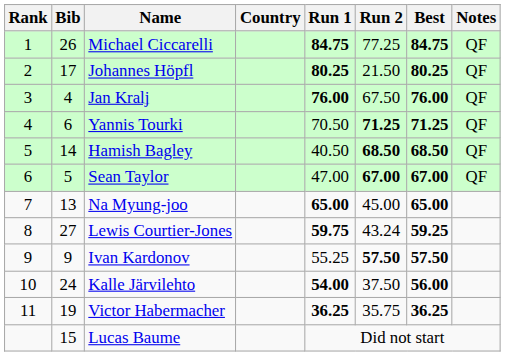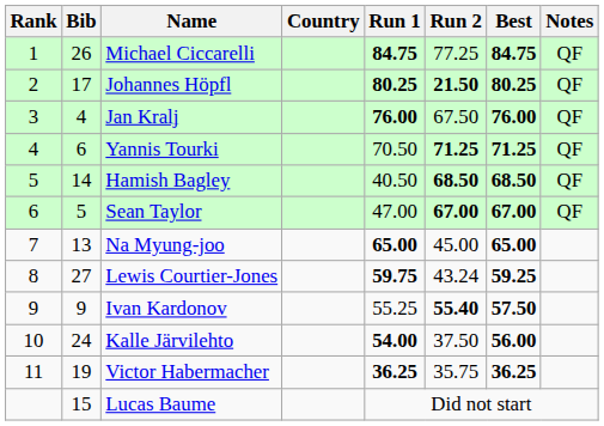 <table class="wikitable sortable" style="text-align:center">
 <tr>
 <th>Rank</th>
 <th>Bib</th>
 <th>Name</th>
 <th>Country</th>
 <th>Run 1</th>
 <th>Run 2</th>
 <th>Best</th>
 <th>Notes</th>
 </tr>
 <tr bgcolor=ccffcc>
 <td>1</td>
 <td>26</td>
 <td align=left><a href='#'>Michael Ciccarelli</a></td>
 <td align=left></td>
 <td><strong>84.75</strong></td>
 <td>77.25</td>
 <td><strong>84.75</strong></td>
 <td>QF</td>
 </tr>
 <tr bgcolor=ccffcc>
 <td>2</td>
 <td>17</td>
 <td align=left><a href='#'>Johannes Höpfl</a></td>
 <td align=left></td>
 <td><strong>80.25</strong></td>
-<td>21.50</td>
+<td><strong>21.50</strong></td>
 <td><strong>80.25</strong></td>
 <td>QF</td>
 </tr>
 <tr bgcolor=ccffcc>
 <td>3</td>
 <td>4</td>
 <td align=left><a href='#'>Jan Kralj</a></td>
 <td align=left></td>
 <td><strong>76.00</strong></td>
 <td>67.50</td>
 <td><strong>76.00</strong></td>
 <td>QF</td>
 </tr>
 <tr bgcolor=ccffcc>
 <td>4</td>
 <td>6</td>
 <td align=left><a href='#'>Yannis Tourki</a></td>
 <td align=left></td>
 <td>70.50</td>
 <td><strong>71.25</strong></td>
 <td><strong>71.25</strong></td>
 <td>QF</td>
 </tr>
 <tr bgcolor=ccffcc>
 <td>5</td>
 <td>14</td>
 <td align=left><a href='#'>Hamish Bagley</a></td>
 <td align=left></td>
 <td>40.50</td>
 <td><strong>68.50</strong></td>
 <td><strong>68.50</strong></td>
 <td>QF</td>
 </tr>
 <tr bgcolor=ccffcc>
 <td>6</td>
 <td>5</td>
 <td align=left><a href='#'>Sean Taylor</a></td>
 <td align=left></td>
 <td>47.00</td>
 <td><strong>67.00</strong></td>
 <td><strong>67.00</strong></td>
 <td>QF</td>
 </tr>
 <tr>
 <td>7</td>
 <td>13</td>
 <td align=left><a href='#'>Na Myung-joo</a></td>
 <td align=left></td>
 <td><strong>65.00</strong></td>
 <td>45.00</td>
 <td><strong>65.00</strong></td>
 <td></td>
 </tr>
 <tr>
 <td>8</td>
 <td>27</td>
 <td align=left><a href='#'>Lewis Courtier-Jones</a></td>
 <td align=left></td>
 <td><strong>59.75</strong></td>
 <td>43.24</td>
 <td><strong>59.25</strong></td>
 <td></td>
 </tr>
 <tr>
 <td>9</td>
 <td>9</td>
 <td align=left><a href='#'>Ivan Kardonov</a></td>
 <td align=left></td>
 <td>55.25</td>
-<td><strong>57.50</strong></td>
+<td><strong>55.40</strong></td>
 <td><strong>57.50</strong></td>
 <td></td>
 </tr>
 <tr>
 <td>10</td>
 <td>24</td>
 <td align=left><a href='#'>Kalle Järvilehto</a></td>
 <td align=left></td>
 <td><strong>54.00</strong></td>
 <td>37.50</td>
 <td><strong>56.00</strong></td>
 <td></td>
 </tr>
 <tr>
 <td>11</td>
 <td>19</td>
 <td align=left><a href='#'>Victor Habermacher</a></td>
 <td align=left></td>
 <td><strong>36.25</strong></td>
 <td>35.75</td>
 <td><strong>36.25</strong></td>
 <td></td>
 </tr>
 <tr>
 <td></td>
 <td>15</td>
 <td align=left><a href='#'>Lucas Baume</a></td>
 <td align=left></td>
 <td colspan=4>Did not start</td>
 </tr>
 </table>
